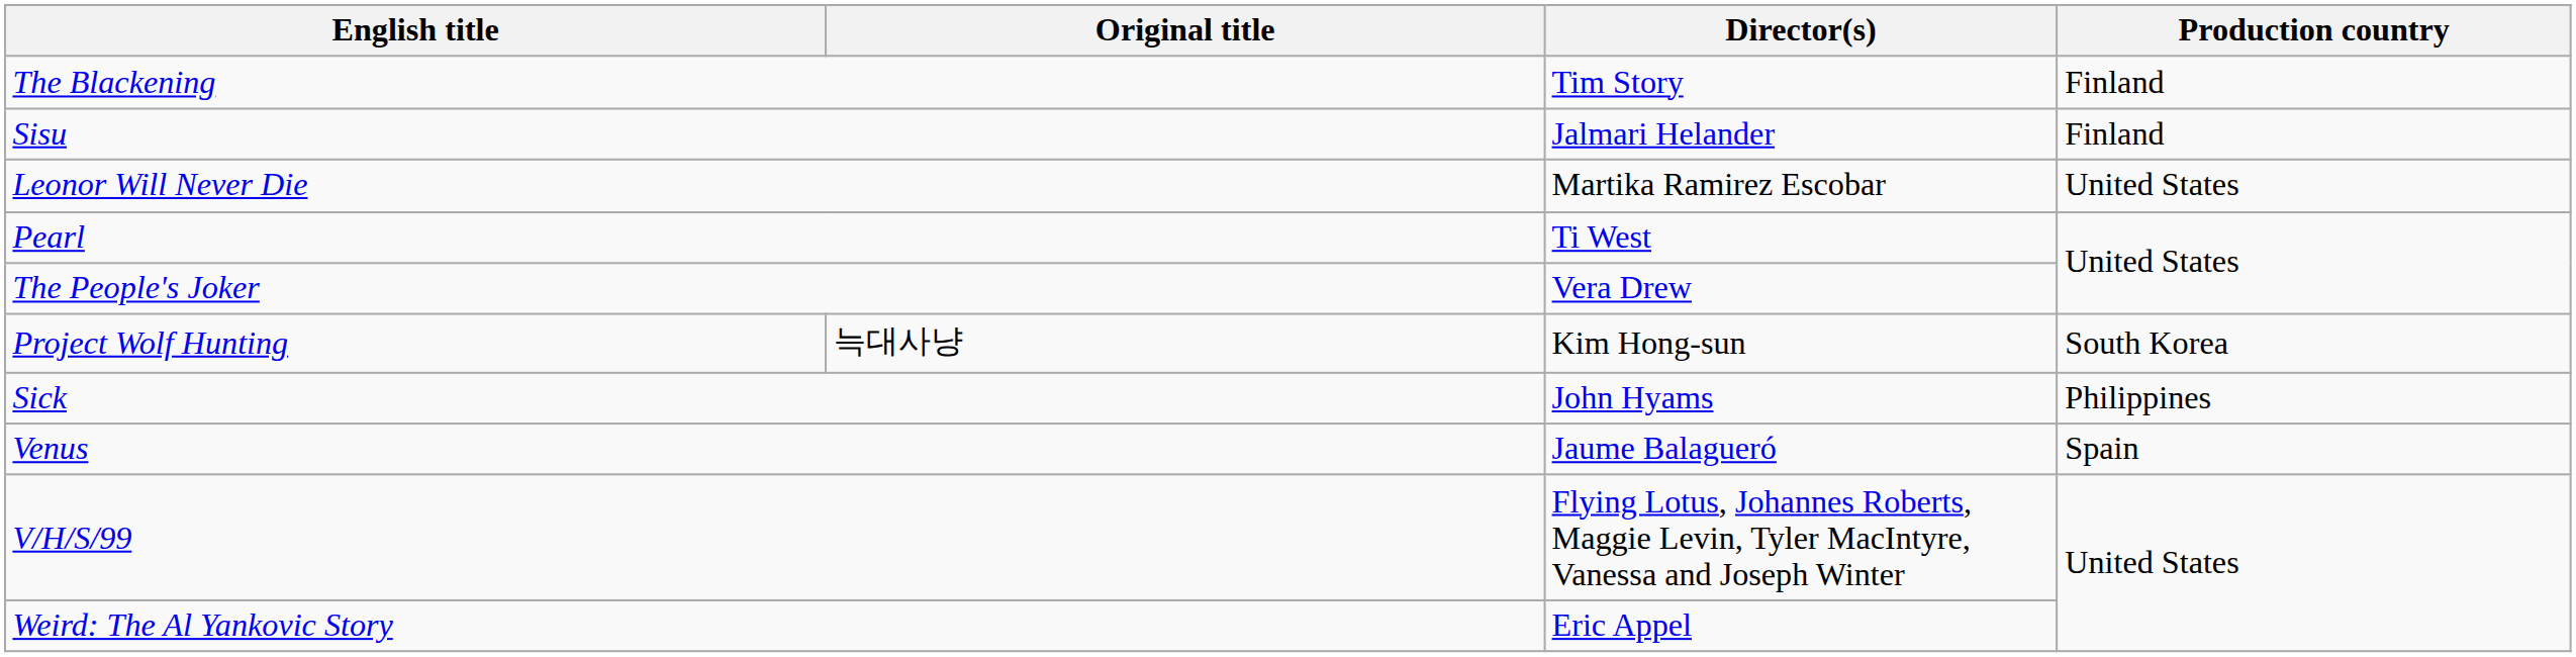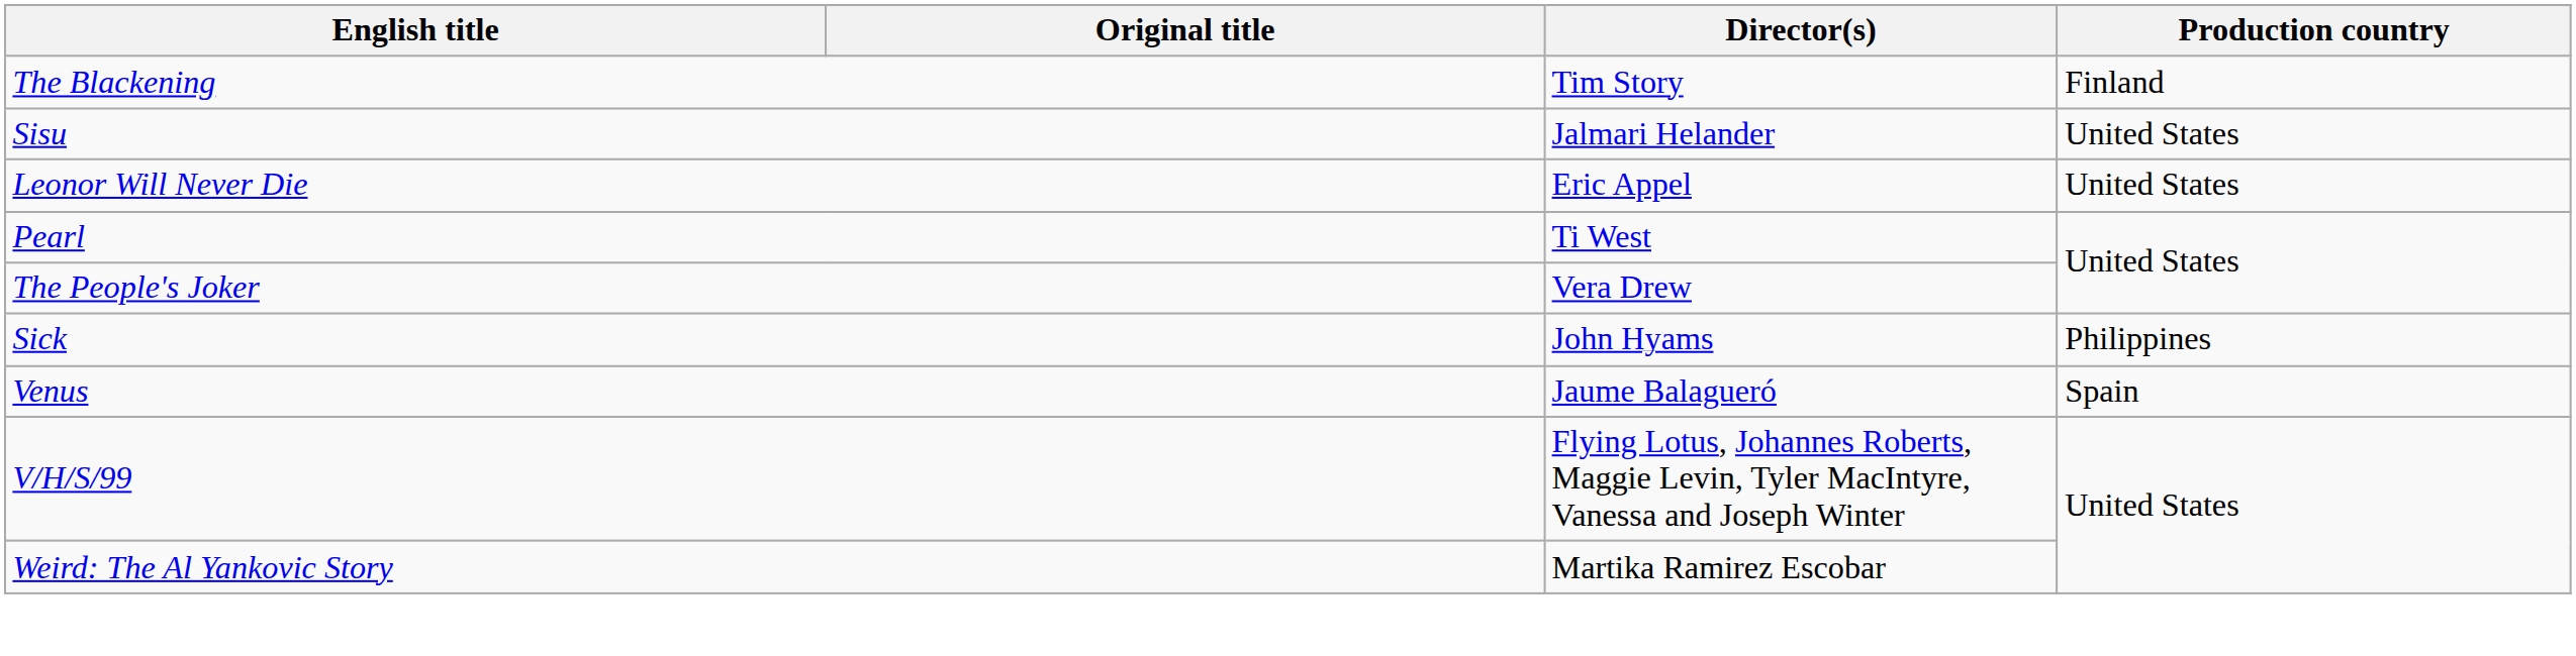 <table class="sortable wikitable" width="100%" cellpadding="5">
 <tr>
 <th scope="col" width="32%">English title</th>
 <th scope="col" width="28%">Original title</th>
 <th scope="col" width="20%">Director(s)</th>
 <th scope="col" width="20%">Production country</th>
 </tr>
 <tr>
 <td colspan=2><em><a href='#'>The Blackening</a></em></td>
 <td><a href='#'>Tim Story</a></td>
 <td>Finland</td>
 </tr>
 <tr>
 <td colspan=2><em><a href='#'>Sisu</a></em></td>
 <td><a href='#'>Jalmari Helander</a></td>
-<td>Finland</td>
+<td>United States</td>
 </tr>
 <tr>
 <td colspan=2><em><a href='#'>Leonor Will Never Die</a></em></td>
-<td>Martika Ramirez Escobar</td>
+<td><a href='#'>Eric Appel</a></td>
 <td>United States</td>
 </tr>
 <tr>
 <td colspan=2><em><a href='#'>Pearl</a></em></td>
 <td><a href='#'>Ti West</a></td>
 <td rowspan="2">United States</td>
 </tr>
 <tr>
 <td colspan=2><em><a href='#'>The People's Joker</a></em></td>
 <td><a href='#'>Vera Drew</a></td>
-</tr>
-<tr>
-<td><em><a href='#'>Project Wolf Hunting</a></em></td>
-<td>늑대사냥</td>
-<td>Kim Hong-sun</td>
-<td>South Korea</td>
 </tr>
 <tr>
 <td colspan=2><em><a href='#'>Sick</a></em></td>
 <td><a href='#'>John Hyams</a></td>
 <td>Philippines</td>
 </tr>
 <tr>
 <td colspan=2><em><a href='#'>Venus</a></em></td>
 <td><a href='#'>Jaume Balagueró</a></td>
 <td>Spain</td>
 </tr>
 <tr>
 <td colspan=2><em><a href='#'>V/H/S/99</a></em></td>
 <td><a href='#'>Flying Lotus</a>, <a href='#'>Johannes Roberts</a>, Maggie Levin, Tyler MacIntyre, Vanessa and Joseph Winter</td>
 <td rowspan="2">United States</td>
 </tr>
 <tr>
 <td colspan=2><em><a href='#'>Weird: The Al Yankovic Story</a></em></td>
-<td><a href='#'>Eric Appel</a></td>
+<td>Martika Ramirez Escobar</td>
 </tr>
 </table>
